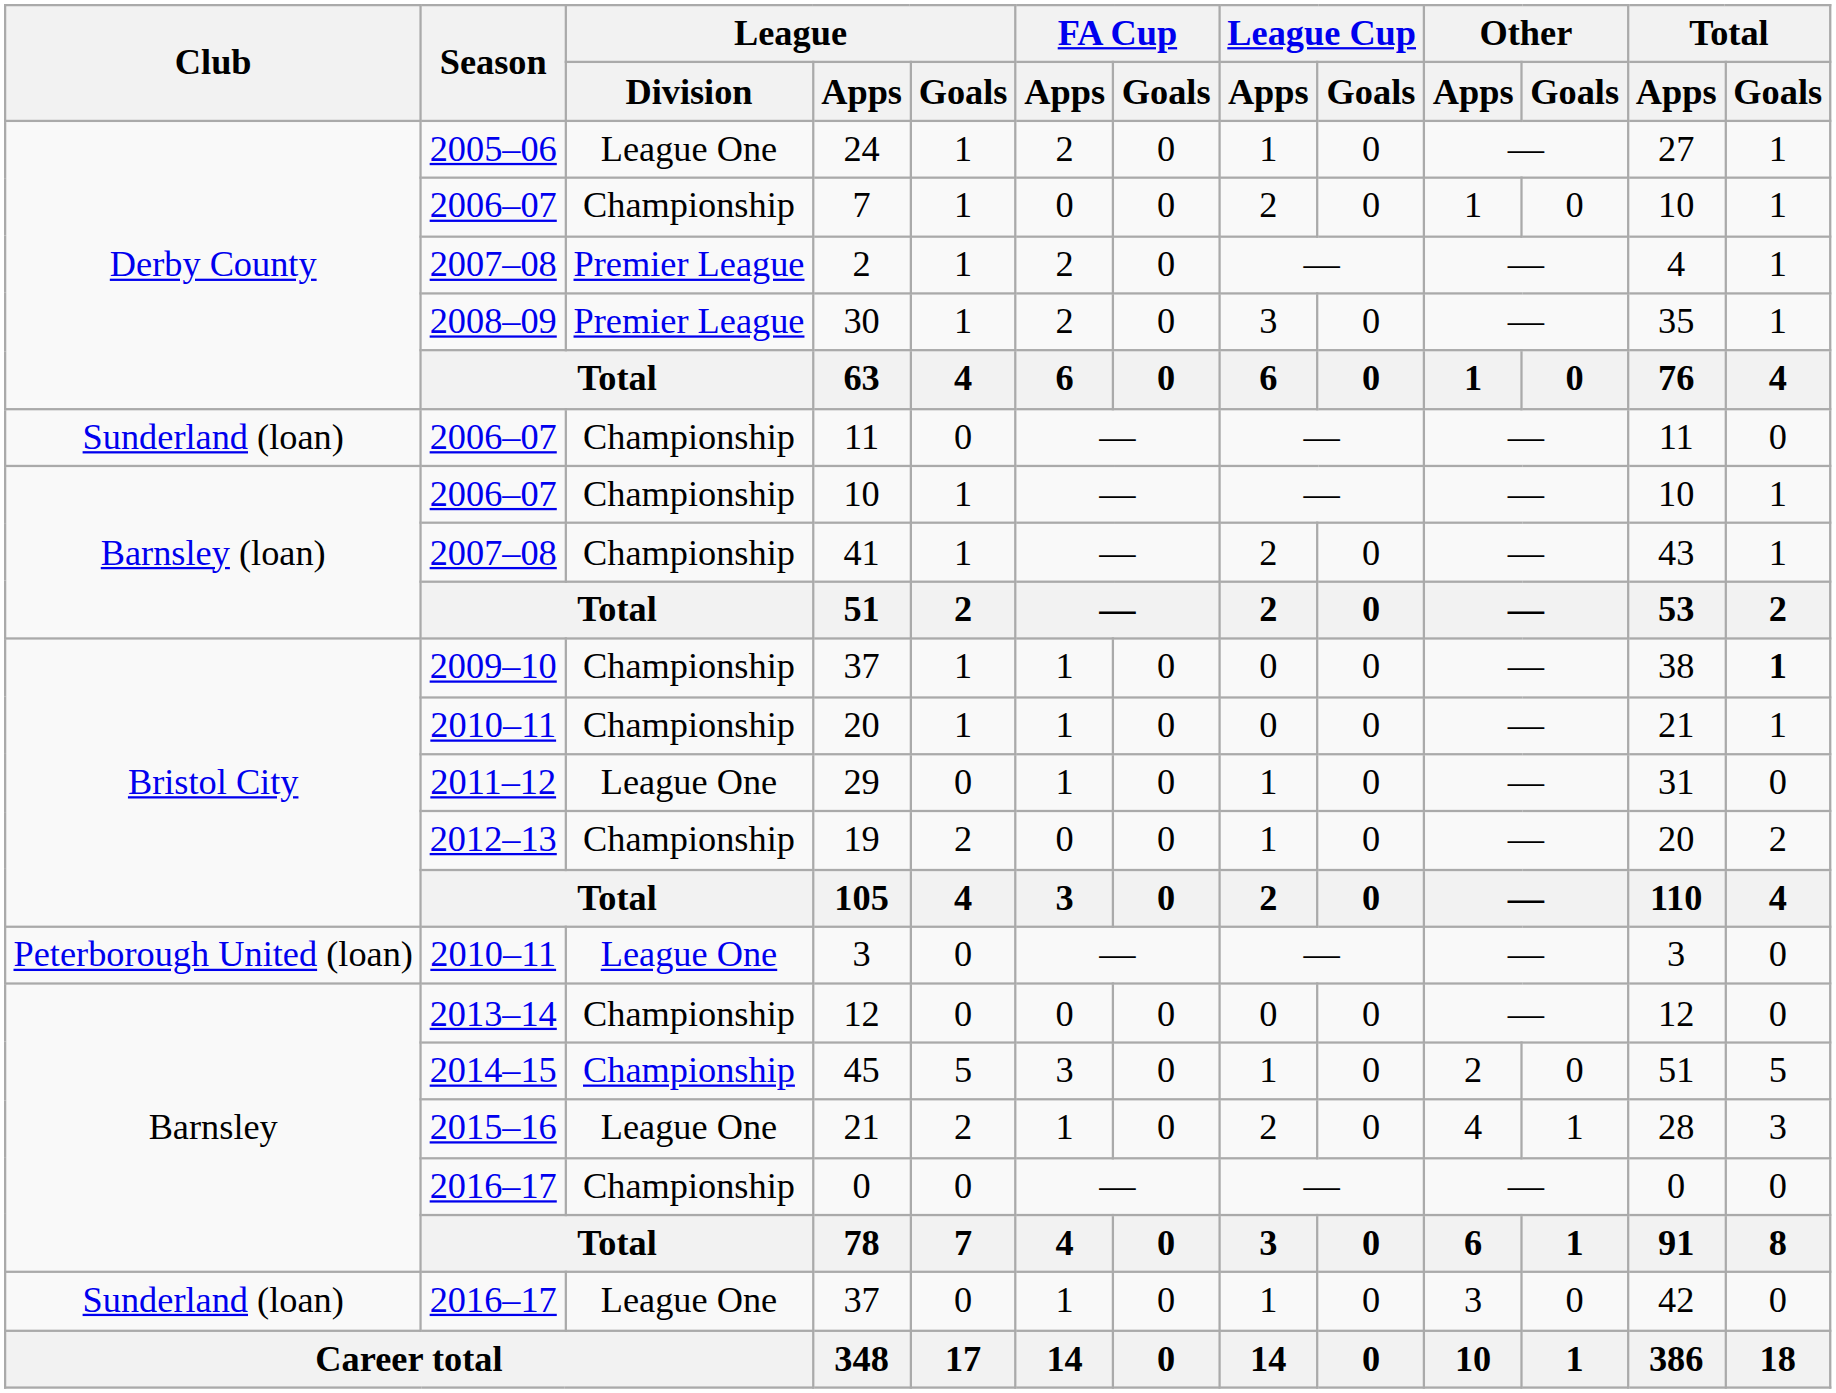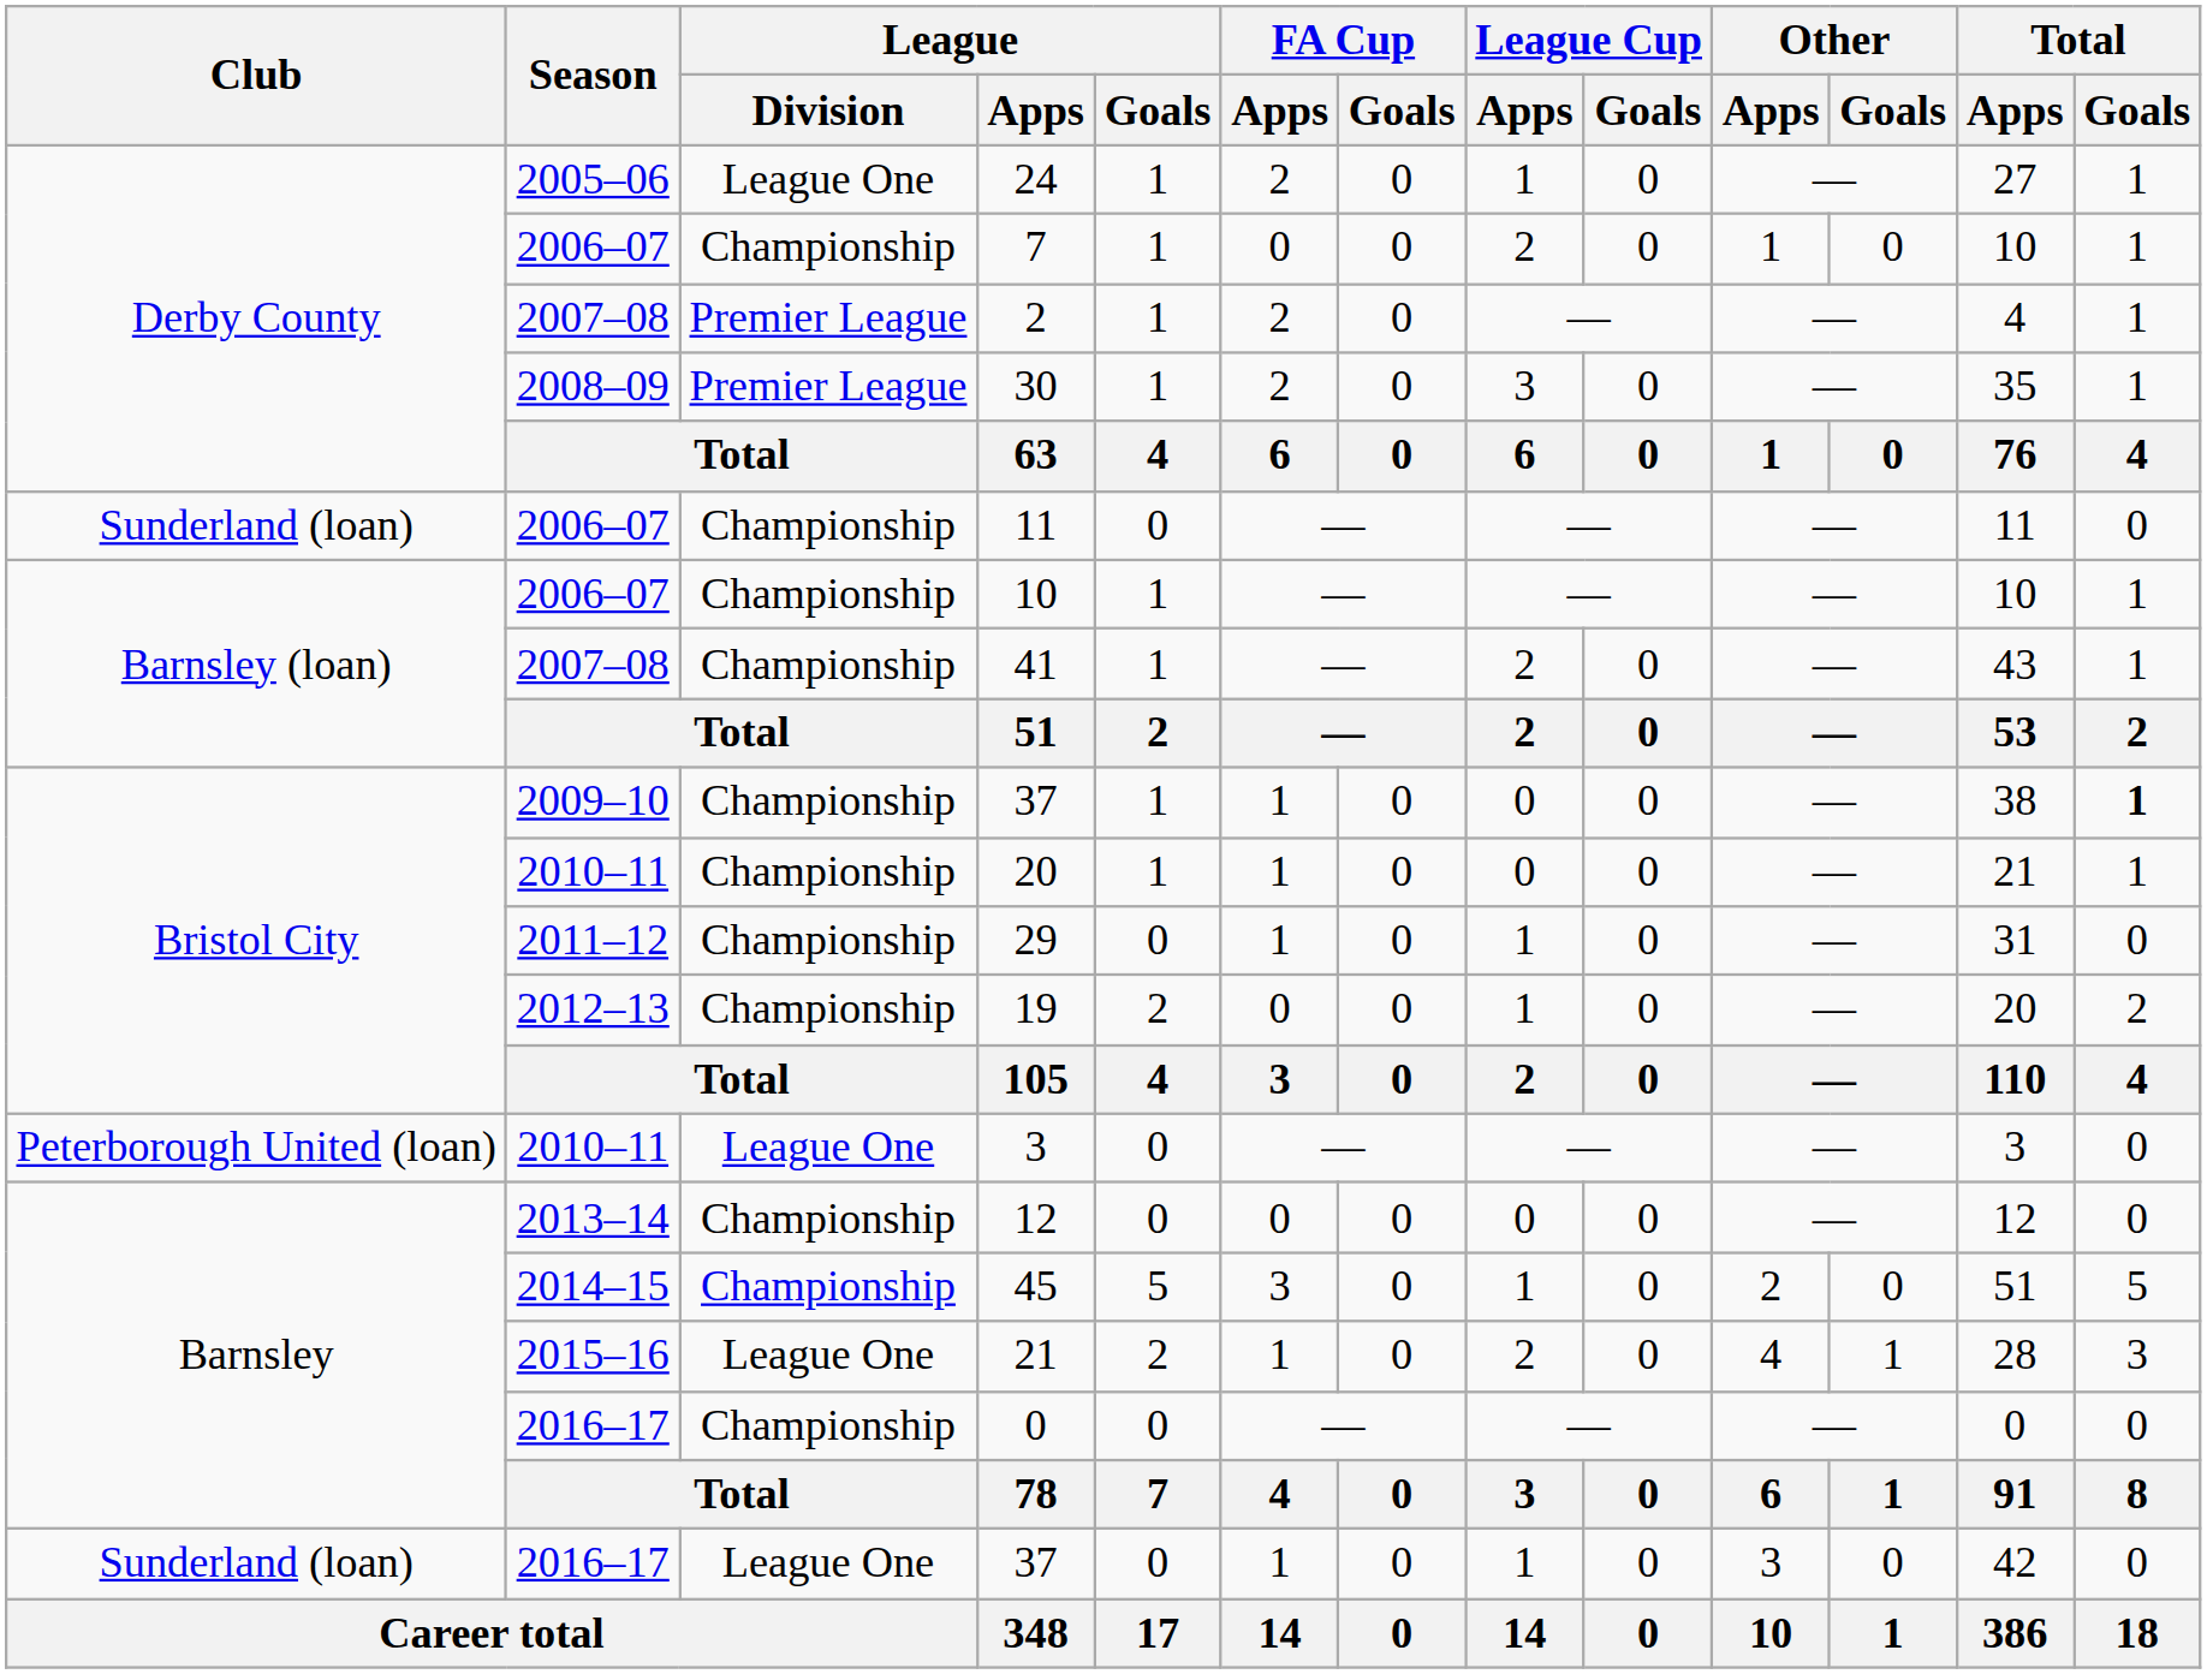 <table class=wikitable style="text-align: center;">
 <tr>
 <th rowspan=2>Club</th>
 <th rowspan=2>Season</th>
 <th colspan=3>League</th>
 <th colspan=2><a href='#'>FA Cup</a></th>
 <th colspan=2><a href='#'>League Cup</a></th>
 <th colspan=2>Other</th>
 <th colspan=2>Total</th>
 </tr>
 <tr>
 <th>Division</th>
 <th>Apps</th>
 <th>Goals</th>
 <th>Apps</th>
 <th>Goals</th>
 <th>Apps</th>
 <th>Goals</th>
 <th>Apps</th>
 <th>Goals</th>
 <th>Apps</th>
 <th>Goals</th>
 </tr>
 <tr>
 <td rowspan=5><a href='#'>Derby County</a></td>
 <td><a href='#'>2005–06</a></td>
 <td>League One</td>
 <td>24</td>
 <td>1</td>
 <td>2</td>
 <td>0</td>
 <td>1</td>
 <td>0</td>
 <td colspan=2>—</td>
 <td>27</td>
 <td>1</td>
 </tr>
 <tr>
 <td><a href='#'>2006–07</a></td>
 <td>Championship</td>
 <td>7</td>
 <td>1</td>
 <td>0</td>
 <td>0</td>
 <td>2</td>
 <td>0</td>
 <td>1</td>
 <td>0</td>
 <td>10</td>
 <td>1</td>
 </tr>
 <tr>
 <td><a href='#'>2007–08</a></td>
 <td><a href='#'>Premier League</a></td>
 <td>2</td>
 <td>1</td>
 <td>2</td>
 <td>0</td>
 <td colspan=2>—</td>
 <td colspan=2>—</td>
 <td>4</td>
 <td>1</td>
 </tr>
 <tr>
 <td><a href='#'>2008–09</a></td>
 <td><a href='#'>Premier League</a></td>
 <td>30</td>
 <td>1</td>
 <td>2</td>
 <td>0</td>
 <td>3</td>
 <td>0</td>
 <td colspan=2>—</td>
 <td>35</td>
 <td>1</td>
 </tr>
 <tr>
 <th colspan=2>Total</th>
 <th>63</th>
 <th>4</th>
 <th>6</th>
 <th>0</th>
 <th>6</th>
 <th>0</th>
 <th>1</th>
 <th>0</th>
 <th>76</th>
 <th>4</th>
 </tr>
 <tr>
 <td><a href='#'>Sunderland</a> (loan)</td>
 <td><a href='#'>2006–07</a></td>
 <td>Championship</td>
 <td>11</td>
 <td>0</td>
 <td colspan=2>—</td>
 <td colspan=2>—</td>
 <td colspan=2>—</td>
 <td>11</td>
 <td>0</td>
 </tr>
 <tr>
 <td rowspan=3><a href='#'>Barnsley</a> (loan)</td>
 <td><a href='#'>2006–07</a></td>
 <td>Championship</td>
 <td>10</td>
 <td>1</td>
 <td colspan=2>—</td>
 <td colspan=2>—</td>
 <td colspan=2>—</td>
 <td>10</td>
 <td>1</td>
 </tr>
 <tr>
 <td><a href='#'>2007–08</a></td>
 <td>Championship</td>
 <td>41</td>
 <td>1</td>
 <td colspan=2>—</td>
 <td>2</td>
 <td>0</td>
 <td colspan=2>—</td>
 <td>43</td>
 <td>1</td>
 </tr>
 <tr>
 <th colspan=2>Total</th>
 <th>51</th>
 <th>2</th>
 <th colspan=2>—</th>
 <th>2</th>
 <th>0</th>
 <th colspan=2>—</th>
 <th>53</th>
 <th>2</th>
 </tr>
 <tr>
 <td rowspan=5><a href='#'>Bristol City</a></td>
 <td><a href='#'>2009–10</a></td>
 <td>Championship</td>
 <td>37</td>
 <td>1</td>
 <td>1</td>
 <td>0</td>
 <td>0</td>
 <td>0</td>
 <td colspan=2>—</td>
 <td>38</td>
 <td><strong>1</strong></td>
 </tr>
 <tr>
 <td><a href='#'>2010–11</a></td>
 <td>Championship</td>
 <td>20</td>
 <td>1</td>
 <td>1</td>
 <td>0</td>
 <td>0</td>
 <td>0</td>
 <td colspan=2>—</td>
 <td>21</td>
 <td>1</td>
 </tr>
 <tr>
 <td><a href='#'>2011–12</a></td>
-<td>League One</td>
+<td>Championship</td>
 <td>29</td>
 <td>0</td>
 <td>1</td>
 <td>0</td>
 <td>1</td>
 <td>0</td>
 <td colspan=2>—</td>
 <td>31</td>
 <td>0</td>
 </tr>
 <tr>
 <td><a href='#'>2012–13</a></td>
 <td>Championship</td>
 <td>19</td>
 <td>2</td>
 <td>0</td>
 <td>0</td>
 <td>1</td>
 <td>0</td>
 <td colspan=2>—</td>
 <td>20</td>
 <td>2</td>
 </tr>
 <tr>
 <th colspan=2>Total</th>
 <th>105</th>
 <th>4</th>
 <th>3</th>
 <th>0</th>
 <th>2</th>
 <th>0</th>
 <th colspan=2>—</th>
 <th>110</th>
 <th>4</th>
 </tr>
 <tr>
 <td><a href='#'>Peterborough United</a> (loan)</td>
 <td><a href='#'>2010–11</a></td>
 <td><a href='#'>League One</a></td>
 <td>3</td>
 <td>0</td>
 <td colspan=2>—</td>
 <td colspan=2>—</td>
 <td colspan=2>—</td>
 <td>3</td>
 <td>0</td>
 </tr>
 <tr>
 <td rowspan=5>Barnsley</td>
 <td><a href='#'>2013–14</a></td>
 <td>Championship</td>
 <td>12</td>
 <td>0</td>
 <td>0</td>
 <td>0</td>
 <td>0</td>
 <td>0</td>
 <td colspan=2>—</td>
 <td>12</td>
 <td>0</td>
 </tr>
 <tr>
 <td><a href='#'>2014–15</a></td>
 <td><a href='#'>Championship</a></td>
 <td>45</td>
 <td>5</td>
 <td>3</td>
 <td>0</td>
 <td>1</td>
 <td>0</td>
 <td>2</td>
 <td>0</td>
 <td>51</td>
 <td>5</td>
 </tr>
 <tr>
 <td><a href='#'>2015–16</a></td>
 <td>League One</td>
 <td>21</td>
 <td>2</td>
 <td>1</td>
 <td>0</td>
 <td>2</td>
 <td>0</td>
 <td>4</td>
 <td>1</td>
 <td>28</td>
 <td>3</td>
 </tr>
 <tr>
 <td><a href='#'>2016–17</a></td>
 <td>Championship</td>
 <td>0</td>
 <td>0</td>
 <td colspan=2>—</td>
 <td colspan=2>—</td>
 <td colspan=2>—</td>
 <td>0</td>
 <td>0</td>
 </tr>
 <tr>
 <th colspan=2>Total</th>
 <th>78</th>
 <th>7</th>
 <th>4</th>
 <th>0</th>
 <th>3</th>
 <th>0</th>
 <th>6</th>
 <th>1</th>
 <th>91</th>
 <th>8</th>
 </tr>
 <tr>
 <td><a href='#'>Sunderland</a> (loan)</td>
 <td><a href='#'>2016–17</a></td>
 <td>League One</td>
 <td>37</td>
 <td>0</td>
 <td>1</td>
 <td>0</td>
 <td>1</td>
 <td>0</td>
 <td>3</td>
 <td>0</td>
 <td>42</td>
 <td>0</td>
 </tr>
 <tr>
 <th colspan=3>Career total</th>
 <th>348</th>
 <th>17</th>
 <th>14</th>
 <th>0</th>
 <th>14</th>
 <th>0</th>
 <th>10</th>
 <th>1</th>
 <th>386</th>
 <th>18</th>
 </tr>
 </table>
